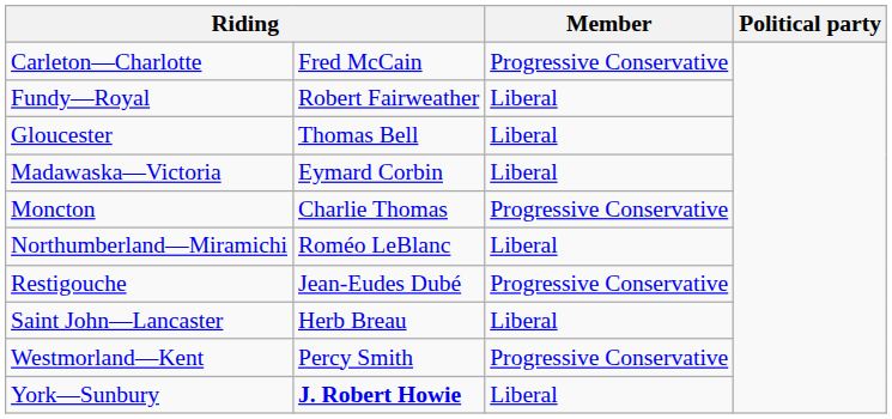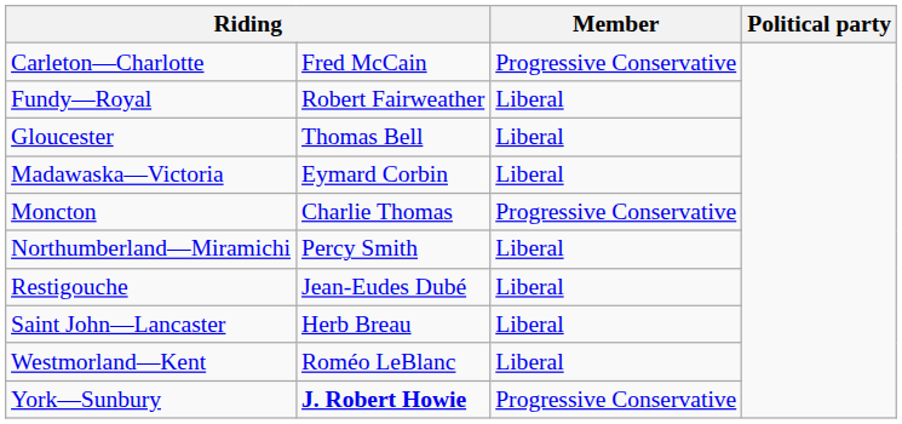 <table class="wikitable">
 <tr>
 <th colspan=2>Riding</th>
 <th>Member</th>
 <th>Political party</th>
 </tr>
 <tr>
 <td><a href='#'>Carleton—Charlotte</a></td>
 <td><a href='#'>Fred McCain</a></td>
 <td><a href='#'>Progressive Conservative</a></td>
 </tr>
 <tr>
 <td><a href='#'>Fundy—Royal</a></td>
 <td><a href='#'>Robert Fairweather</a></td>
 <td><a href='#'>Liberal</a></td>
 </tr>
 <tr>
 <td><a href='#'>Gloucester</a></td>
 <td><a href='#'>Thomas Bell</a></td>
 <td><a href='#'>Liberal</a></td>
 </tr>
 <tr>
 <td><a href='#'>Madawaska—Victoria</a></td>
 <td><a href='#'>Eymard Corbin</a></td>
 <td><a href='#'>Liberal</a></td>
 </tr>
 <tr>
 <td><a href='#'>Moncton</a></td>
 <td><a href='#'>Charlie Thomas</a></td>
 <td><a href='#'>Progressive Conservative</a></td>
 </tr>
 <tr>
 <td><a href='#'>Northumberland—Miramichi</a></td>
-<td><a href='#'>Roméo LeBlanc</a></td>
+<td><a href='#'>Percy Smith</a></td>
 <td><a href='#'>Liberal</a></td>
 </tr>
 <tr>
 <td><a href='#'>Restigouche</a></td>
 <td><a href='#'>Jean-Eudes Dubé</a></td>
-<td><a href='#'>Progressive Conservative</a></td>
+<td><a href='#'>Liberal</a></td>
 </tr>
 <tr>
 <td><a href='#'>Saint John—Lancaster</a></td>
 <td><a href='#'>Herb Breau</a></td>
 <td><a href='#'>Liberal</a></td>
 </tr>
 <tr>
 <td><a href='#'>Westmorland—Kent</a></td>
-<td><a href='#'>Percy Smith</a></td>
-<td><a href='#'>Progressive Conservative</a></td>
+<td><a href='#'>Roméo LeBlanc</a></td>
+<td><a href='#'>Liberal</a></td>
 </tr>
 <tr>
 <td><a href='#'>York—Sunbury</a></td>
 <td><strong><a href='#'>J. Robert Howie</a></strong></td>
-<td><a href='#'>Liberal</a></td>
+<td><a href='#'>Progressive Conservative</a></td>
 </tr>
 </table>
